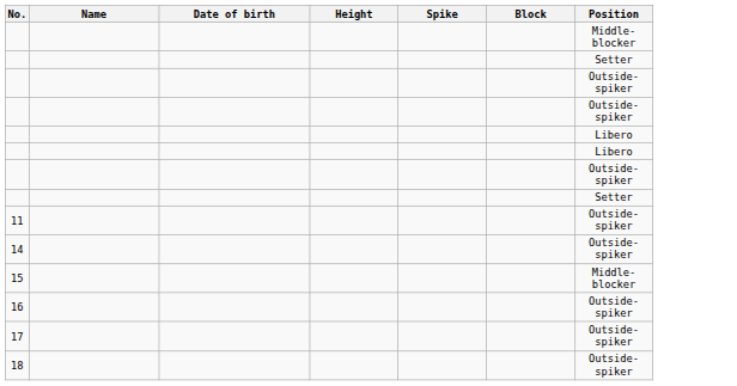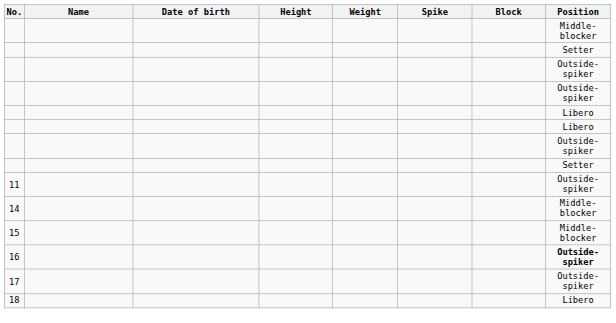 <table class="wikitable sortable" style="font-size:100%; text-align:center;">
 <tr>
 <th>No.</th>
 <th style="width:12em">Name</th>
 <th style="width:14em">Date of birth</th>
 <th style="width:8em">Height</th>
+<th style="width:7em">Weight</th>
 <th style="width:8em">Spike</th>
 <th style="width:8em">Block</th>
 <th style="width:7em">Position</th>
 </tr>
 <tr>
 <td></td>
 <td align=left> </td>
 <td align=right></td>
+<td></td>
 <td></td>
 <td></td>
 <td></td>
 <td>Middle-blocker</td>
 </tr>
 <tr>
 <td></td>
 <td align=left> </td>
 <td align=right></td>
 <td></td>
 <td></td>
 <td></td>
+<td></td>
 <td>Setter</td>
 </tr>
 <tr>
 <td></td>
 <td align=left> </td>
 <td align=right></td>
+<td></td>
 <td></td>
 <td></td>
 <td></td>
 <td>Outside-spiker</td>
 </tr>
 <tr>
 <td></td>
 <td align=left> </td>
 <td align=right></td>
 <td></td>
 <td></td>
 <td></td>
+<td></td>
 <td>Outside-spiker</td>
 </tr>
 <tr>
 <td></td>
 <td align=left> </td>
 <td align=right></td>
+<td></td>
 <td></td>
 <td></td>
 <td></td>
 <td>Libero</td>
 </tr>
 <tr>
 <td></td>
 <td align=left> </td>
 <td align=right></td>
 <td></td>
 <td></td>
 <td></td>
+<td></td>
 <td>Libero</td>
 </tr>
 <tr>
 <td></td>
 <td align=left> </td>
 <td align=right></td>
+<td></td>
 <td></td>
 <td></td>
 <td></td>
 <td>Outside-spiker</td>
 </tr>
 <tr>
 <td></td>
 <td align=left> </td>
 <td align=right></td>
 <td></td>
 <td></td>
 <td></td>
+<td></td>
 <td>Setter</td>
 </tr>
 <tr>
 <td>11</td>
 <td align=left> </td>
 <td align=right></td>
+<td></td>
 <td></td>
 <td></td>
 <td></td>
 <td>Outside-spiker</td>
 </tr>
 <tr>
 <td>14</td>
 <td align=left> </td>
 <td align=right></td>
 <td></td>
 <td></td>
 <td></td>
-<td>Outside-spiker</td>
+<td></td>
+<td>Middle-blocker</td>
 </tr>
 <tr>
 <td>15</td>
 <td align=left> </td>
 <td align=right></td>
+<td></td>
 <td></td>
 <td></td>
 <td></td>
 <td>Middle-blocker</td>
 </tr>
 <tr>
 <td>16</td>
 <td align=left> </td>
 <td align=right></td>
 <td></td>
 <td></td>
 <td></td>
-<td>Outside-spiker</td>
+<td></td>
+<td><strong>Outside-spiker</strong></td>
 </tr>
 <tr>
 <td>17</td>
 <td align=left> </td>
 <td align=right></td>
+<td></td>
 <td></td>
 <td></td>
 <td></td>
 <td>Outside-spiker</td>
 </tr>
 <tr>
 <td>18</td>
 <td align=left> </td>
 <td align=right></td>
 <td></td>
 <td></td>
 <td></td>
-<td>Outside-spiker</td>
+<td></td>
+<td>Libero</td>
 </tr>
 </table>
